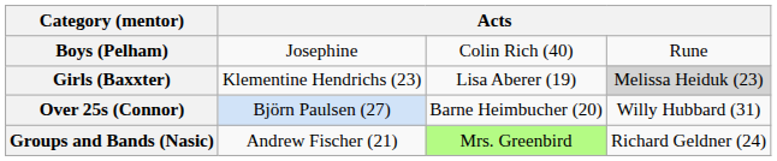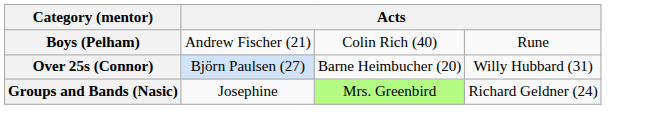 <table class="wikitable" style="font-size:90%; text-align:center">
 <tr>
 <th>Category (mentor)</th>
 <th colspan="3">Acts</th>
 </tr>
 <tr>
 <th>Boys (Pelham)</th>
-<td>Josephine</td>
+<td>Andrew Fischer (21)</td>
 <td>Colin Rich (40)</td>
 <td>Rune</td>
-</tr>
-<tr>
-<th>Girls (Baxxter)</th>
-<td>Klementine Hendrichs (23)</td>
-<td>Lisa Aberer (19)</td>
-<td style="background:lightgrey">Melissa Heiduk (23)</td>
 </tr>
 <tr>
 <th>Over 25s (Connor)</th>
 <td style="background:#d1e3f8">Björn Paulsen (27)</td>
 <td>Barne Heimbucher (20)</td>
 <td>Willy Hubbard (31)</td>
 </tr>
 <tr>
 <th>Groups and Bands (Nasic)</th>
-<td>Andrew Fischer (21)</td>
+<td>Josephine</td>
 <td style="background:#B4FB84">Mrs. Greenbird</td>
 <td>Richard Geldner (24)</td>
 </tr>
 </table>
